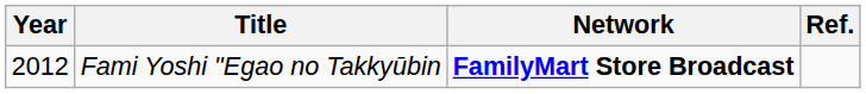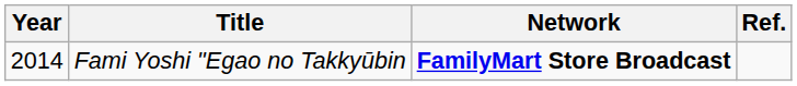 <table class="wikitable">
 <tr>
 <th>Year</th>
 <th>Title</th>
 <th>Network</th>
 <th>Ref.</th>
 </tr>
 <tr>
-<td>2012</td>
+<td>2014</td>
 <td><em>Fami Yoshi "Egao no Takkyūbin</em></td>
 <td><strong><a href='#'>FamilyMart</a> Store Broadcast</strong></td>
 <td></td>
 </tr>
 </table>
